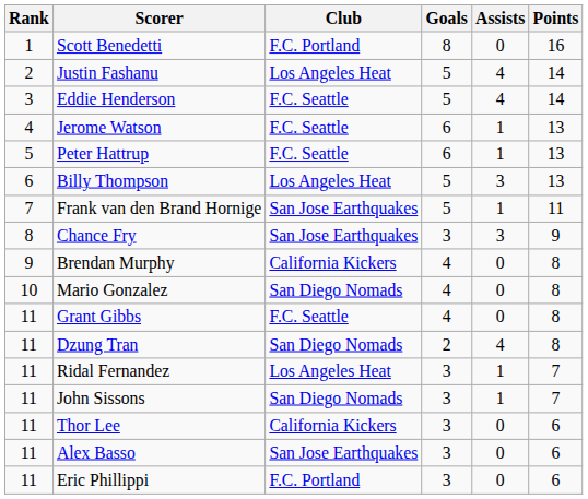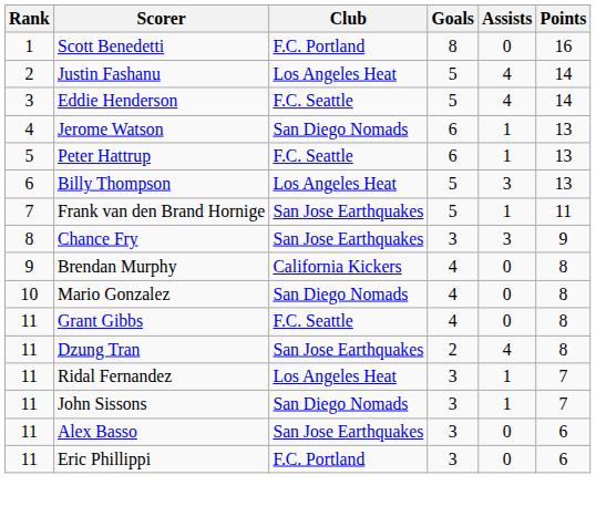 <table class="wikitable">
 <tr>
 <th>Rank</th>
 <th>Scorer</th>
 <th>Club</th>
 <th>Goals</th>
 <th>Assists</th>
 <th>Points</th>
 </tr>
 <tr>
 <td align=center>1</td>
 <td><a href='#'>Scott Benedetti</a></td>
 <td><a href='#'>F.C. Portland</a></td>
 <td align=center>8</td>
 <td align=center>0</td>
 <td align=center>16</td>
 </tr>
 <tr>
 <td align=center>2</td>
 <td><a href='#'>Justin Fashanu</a></td>
 <td><a href='#'>Los Angeles Heat</a></td>
 <td align=center>5</td>
 <td align=center>4</td>
 <td align=center>14</td>
 </tr>
 <tr>
 <td align=center>3</td>
 <td><a href='#'>Eddie Henderson</a></td>
 <td><a href='#'>F.C. Seattle</a></td>
 <td align=center>5</td>
 <td align=center>4</td>
 <td align=center>14</td>
 </tr>
 <tr>
 <td align=center>4</td>
 <td><a href='#'>Jerome Watson</a></td>
-<td><a href='#'>F.C. Seattle</a></td>
+<td><a href='#'>San Diego Nomads</a></td>
 <td align=center>6</td>
 <td align=center>1</td>
 <td align=center>13</td>
 </tr>
 <tr>
 <td align=center>5</td>
 <td><a href='#'>Peter Hattrup</a></td>
 <td><a href='#'>F.C. Seattle</a></td>
 <td align=center>6</td>
 <td align=center>1</td>
 <td align=center>13</td>
 </tr>
 <tr>
 <td align=center>6</td>
 <td><a href='#'>Billy Thompson</a></td>
 <td><a href='#'>Los Angeles Heat</a></td>
 <td align=center>5</td>
 <td align=center>3</td>
 <td align=center>13</td>
 </tr>
 <tr>
 <td align=center>7</td>
 <td>Frank van den Brand Hornige</td>
 <td><a href='#'>San Jose Earthquakes</a></td>
 <td align=center>5</td>
 <td align=center>1</td>
 <td align=center>11</td>
 </tr>
 <tr>
 <td align=center>8</td>
 <td><a href='#'>Chance Fry</a></td>
 <td><a href='#'>San Jose Earthquakes</a></td>
 <td align=center>3</td>
 <td align=center>3</td>
 <td align=center>9</td>
 </tr>
 <tr>
 <td align=center>9</td>
 <td>Brendan Murphy</td>
 <td><a href='#'>California Kickers</a></td>
 <td align=center>4</td>
 <td align=center>0</td>
 <td align=center>8</td>
 </tr>
 <tr>
 <td align=center>10</td>
 <td>Mario Gonzalez</td>
 <td><a href='#'>San Diego Nomads</a></td>
 <td align=center>4</td>
 <td align=center>0</td>
 <td align=center>8</td>
 </tr>
 <tr>
 <td align=center>11</td>
 <td><a href='#'>Grant Gibbs</a></td>
 <td><a href='#'>F.C. Seattle</a></td>
 <td align=center>4</td>
 <td align=center>0</td>
 <td align=center>8</td>
 </tr>
 <tr>
 <td align=center>11</td>
 <td><a href='#'>Dzung Tran</a></td>
-<td><a href='#'>San Diego Nomads</a></td>
+<td><a href='#'>San Jose Earthquakes</a></td>
 <td align=center>2</td>
 <td align=center>4</td>
 <td align=center>8</td>
 </tr>
 <tr>
 <td align=center>11</td>
 <td>Ridal Fernandez</td>
 <td><a href='#'>Los Angeles Heat</a></td>
 <td align=center>3</td>
 <td align=center>1</td>
 <td align=center>7</td>
 </tr>
 <tr>
 <td align=center>11</td>
 <td>John Sissons</td>
 <td><a href='#'>San Diego Nomads</a></td>
 <td align=center>3</td>
 <td align=center>1</td>
 <td align=center>7</td>
 </tr>
 <tr>
 <td align=center>11</td>
-<td><a href='#'>Thor Lee</a></td>
-<td><a href='#'>California Kickers</a></td>
-<td align=center>3</td>
-<td align=center>0</td>
-<td align=center>6</td>
-</tr>
-<tr>
-<td align=center>11</td>
 <td><a href='#'>Alex Basso</a></td>
 <td><a href='#'>San Jose Earthquakes</a></td>
 <td align=center>3</td>
 <td align=center>0</td>
 <td align=center>6</td>
 </tr>
 <tr>
 <td align=center>11</td>
 <td>Eric Phillippi</td>
 <td><a href='#'>F.C. Portland</a></td>
 <td align=center>3</td>
 <td align=center>0</td>
 <td align=center>6</td>
 </tr>
 </table>
